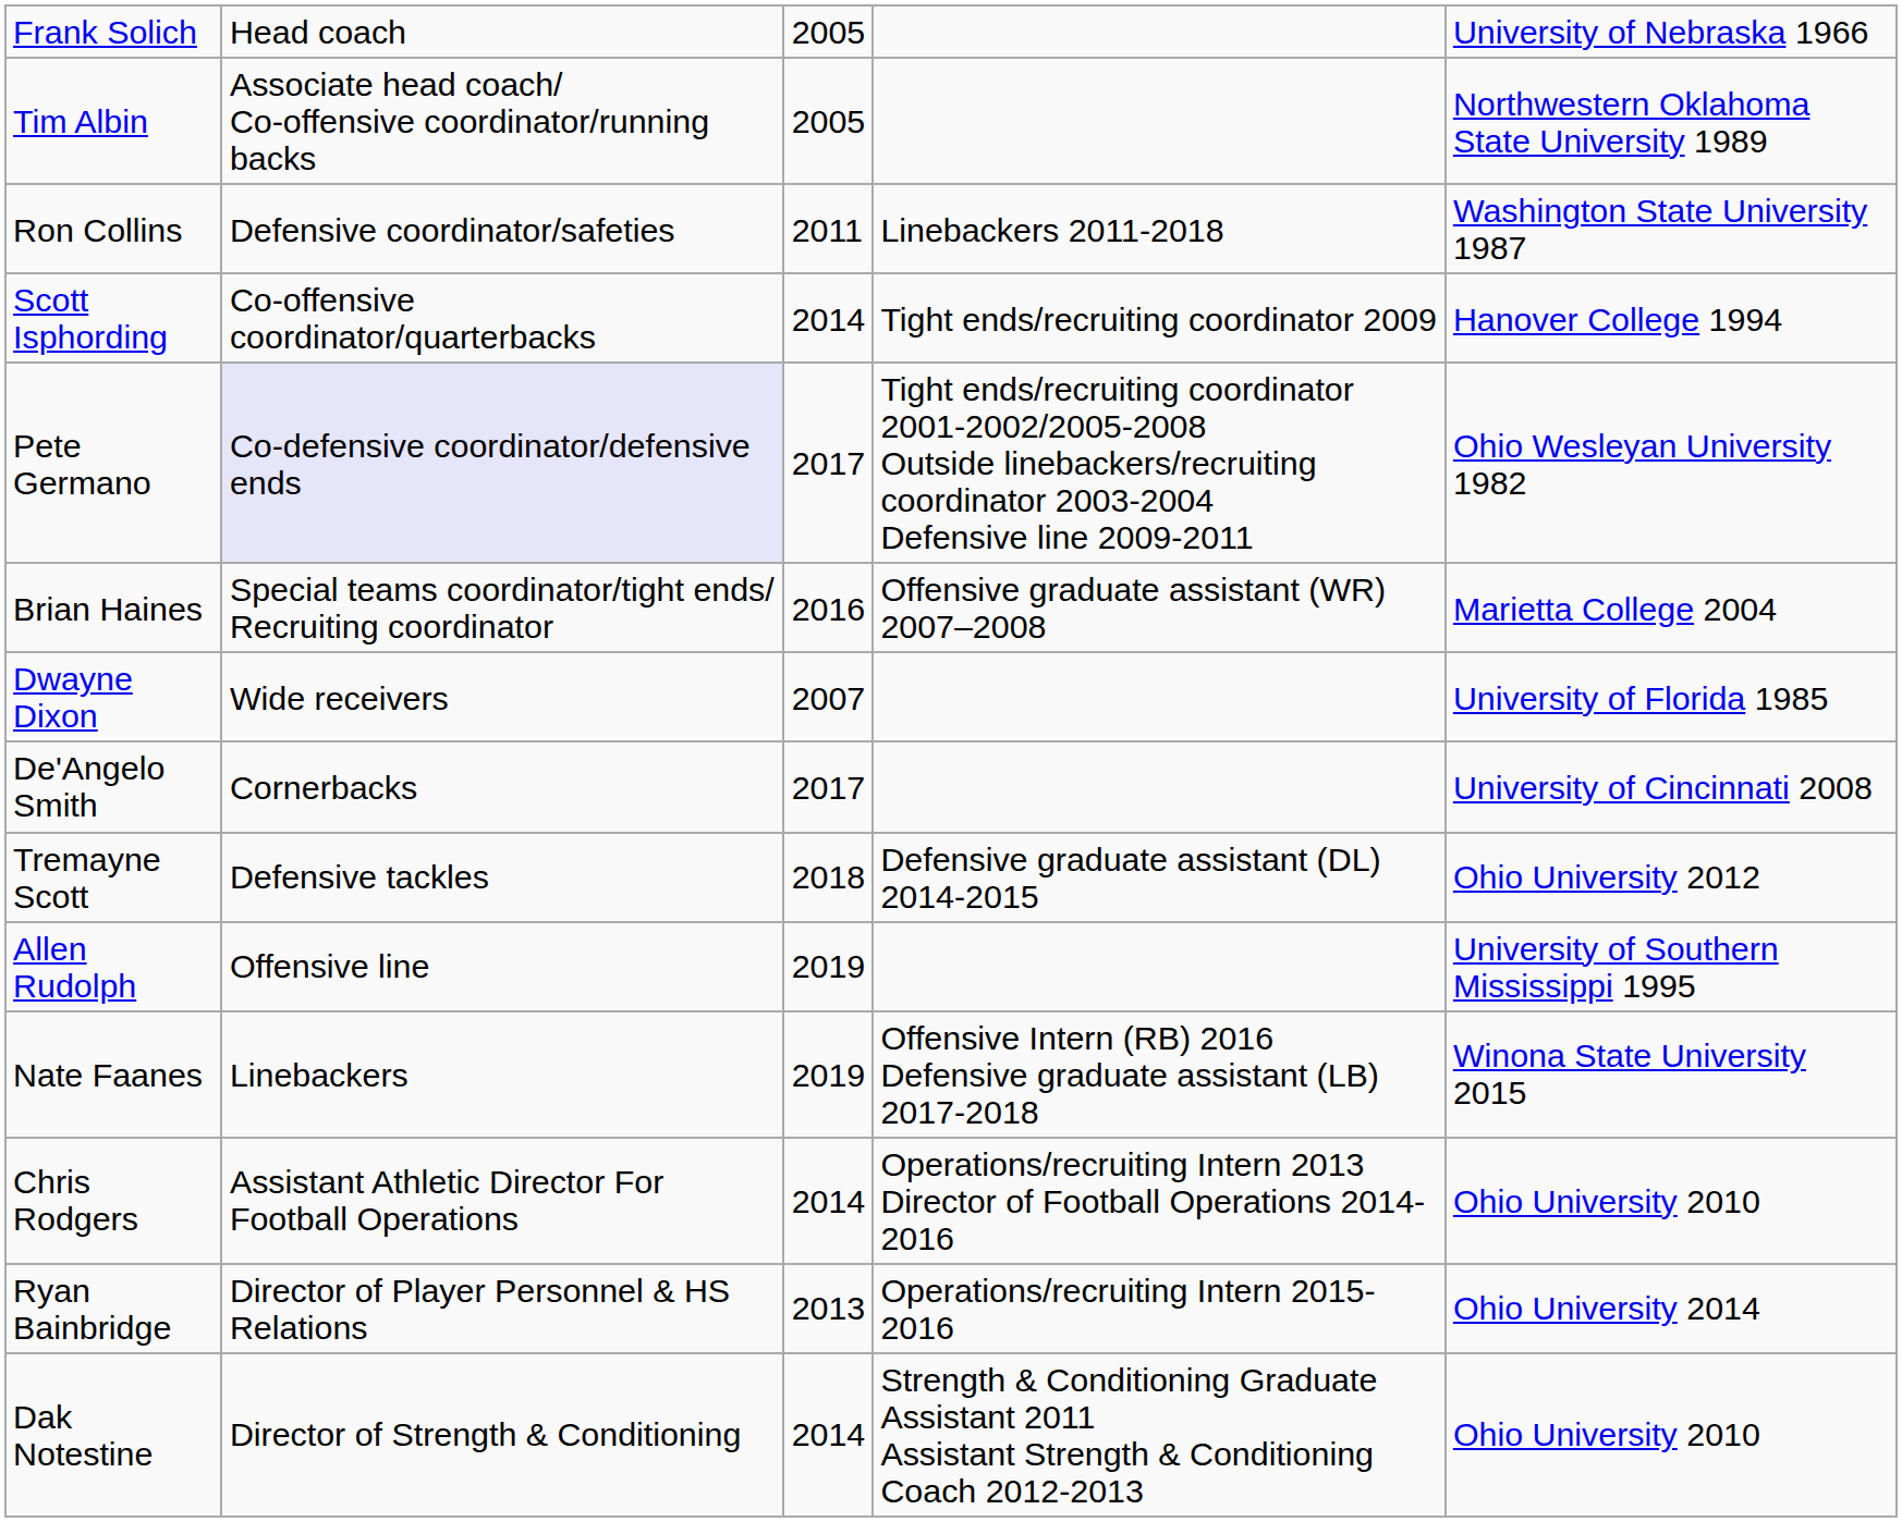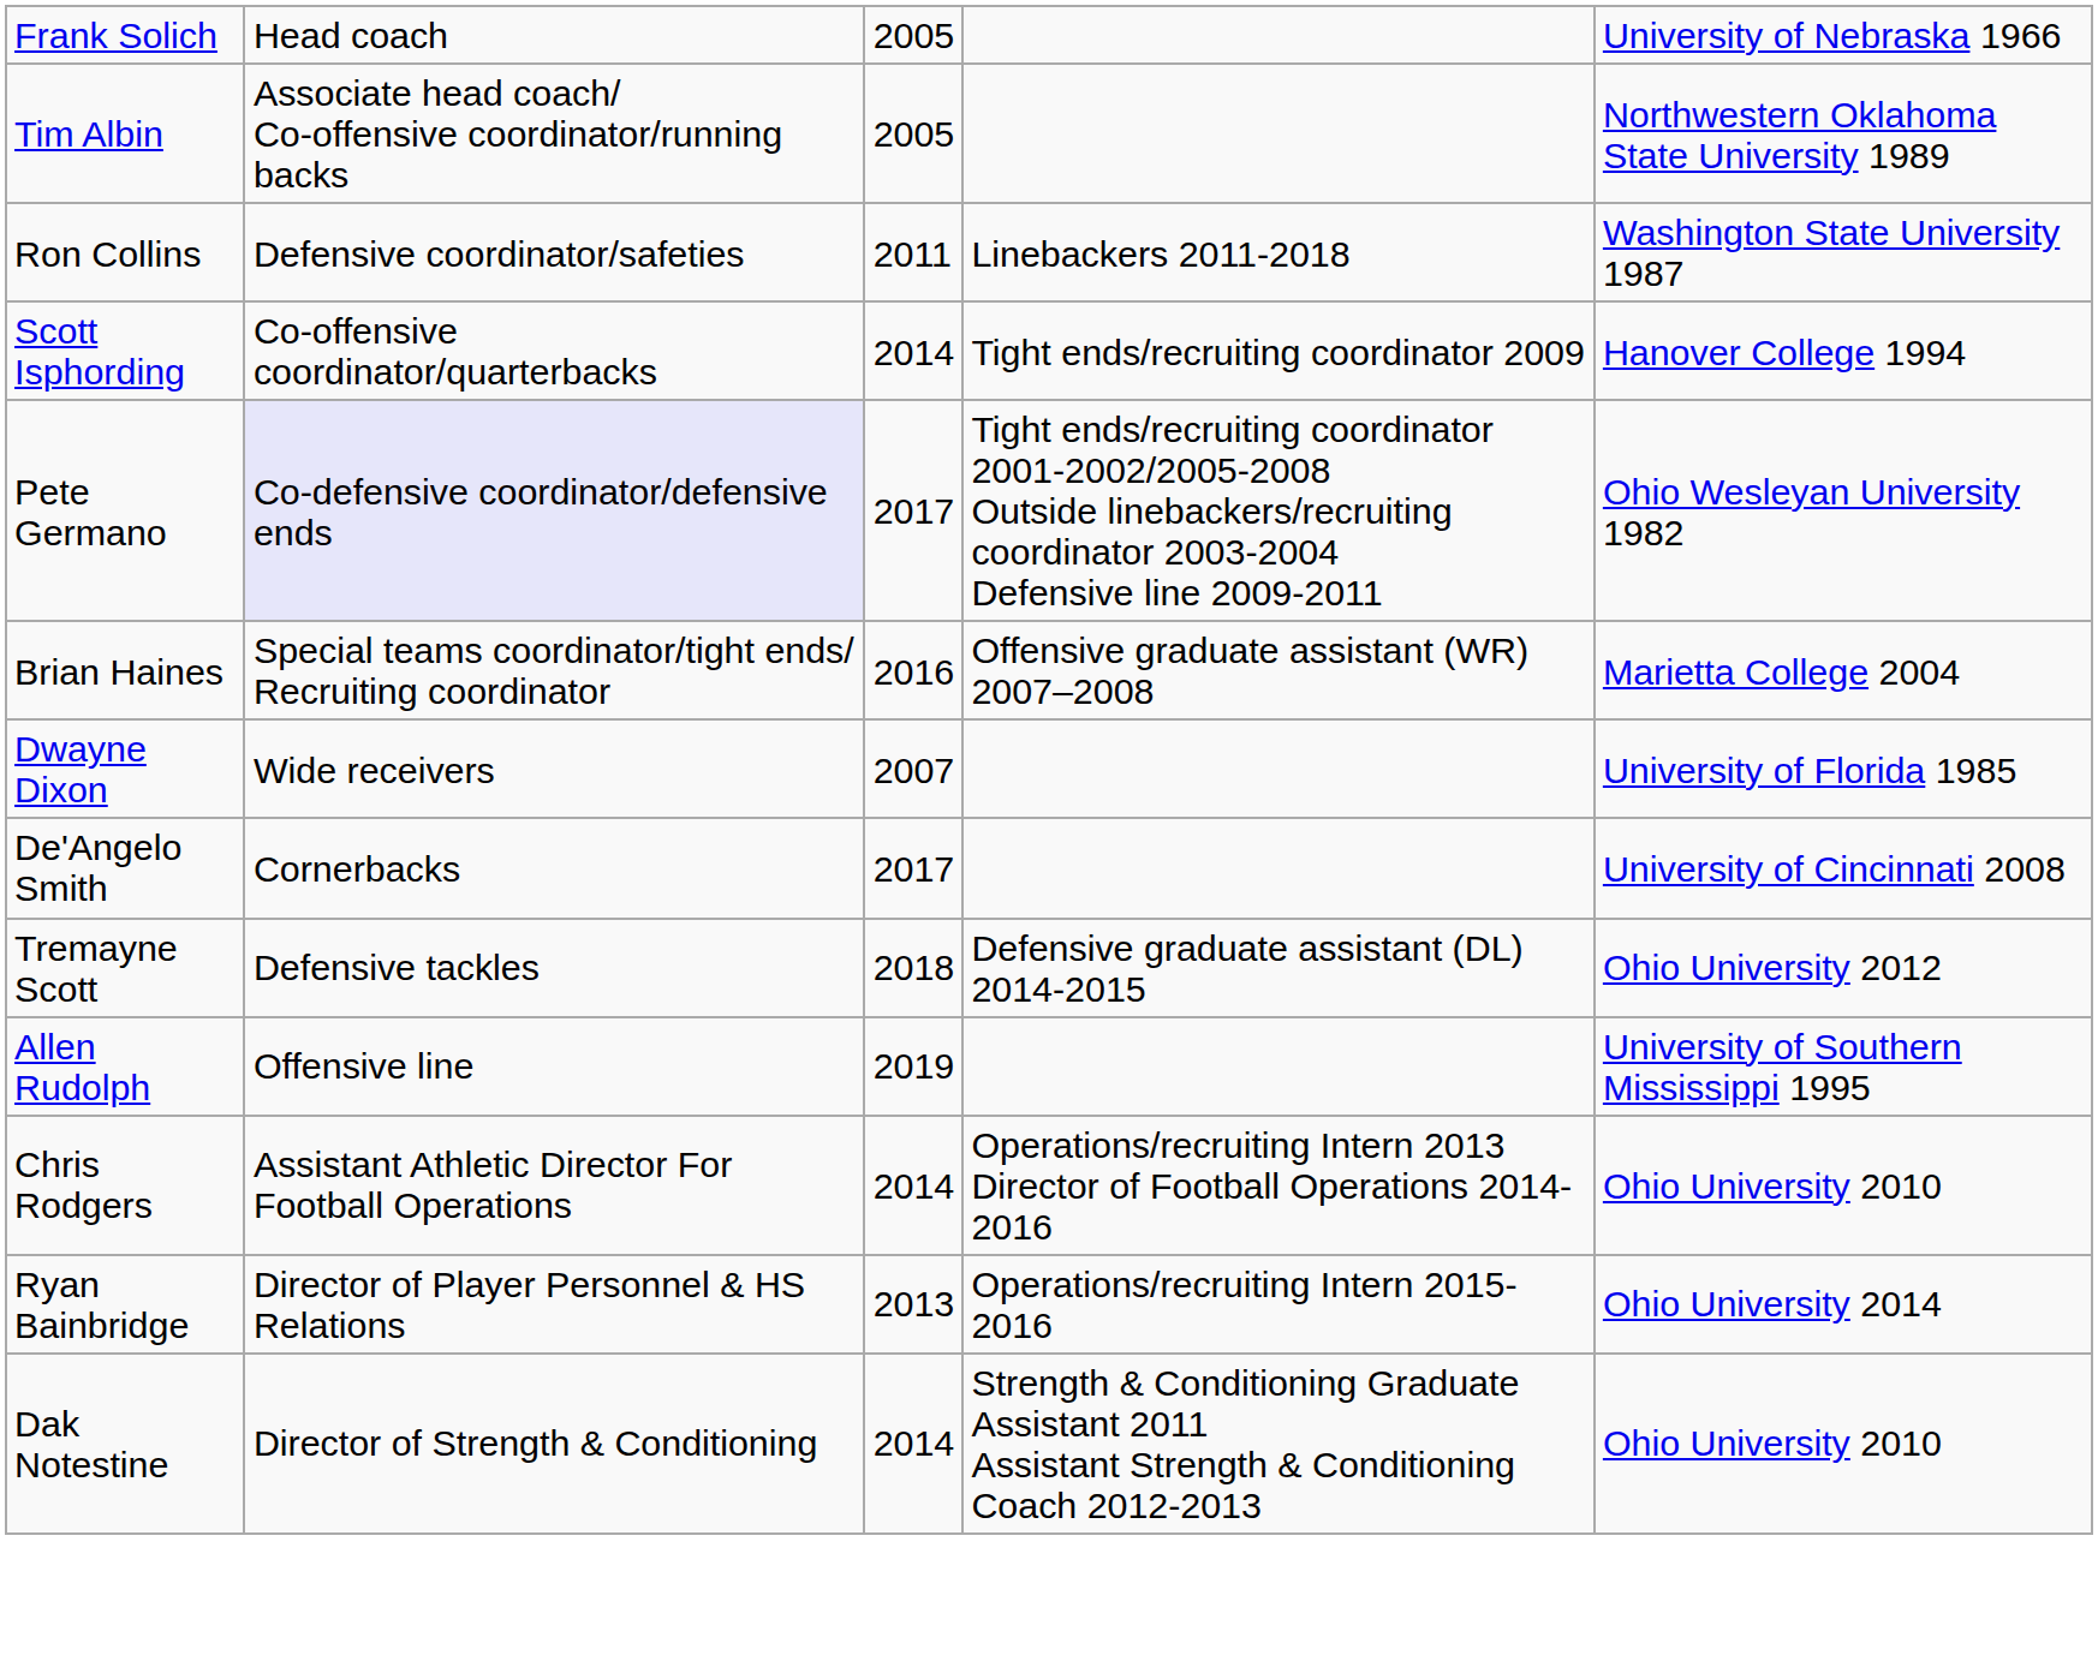 <table class="wikitable" style="font-size: 95%;">
 <tr>
 </tr>
 <tr>
 <td><a href='#'>Frank Solich</a></td>
 <td>Head coach</td>
 <td>2005</td>
 <td></td>
 <td><a href='#'>University of Nebraska</a> 1966</td>
 </tr>
 <tr>
 <td><a href='#'>Tim Albin</a></td>
 <td>Associate head coach/<br>Co-offensive coordinator/running backs</td>
 <td>2005</td>
 <td></td>
 <td><a href='#'>Northwestern Oklahoma State University</a> 1989</td>
 </tr>
 <tr>
 <td>Ron Collins</td>
 <td>Defensive coordinator/safeties</td>
 <td>2011</td>
 <td>Linebackers 2011-2018</td>
 <td><a href='#'>Washington State University</a> 1987</td>
 </tr>
 <tr>
 <td><a href='#'>Scott Isphording</a></td>
 <td>Co-offensive coordinator/quarterbacks</td>
 <td>2014</td>
 <td>Tight ends/recruiting coordinator 2009</td>
 <td><a href='#'>Hanover College</a> 1994</td>
 </tr>
 <tr>
 <td>Pete Germano</td>
 <td style="background: lavender;">Co-defensive coordinator/defensive ends</td>
 <td>2017</td>
 <td>Tight ends/recruiting coordinator 2001-2002/2005-2008<br>Outside linebackers/recruiting coordinator 2003-2004<br>Defensive line 2009-2011</td>
 <td><a href='#'>Ohio Wesleyan University</a> 1982</td>
 </tr>
 <tr>
 <td>Brian Haines</td>
 <td>Special teams coordinator/tight ends/<br>Recruiting coordinator</td>
 <td>2016</td>
 <td>Offensive graduate assistant (WR) 2007–2008</td>
 <td><a href='#'>Marietta College</a> 2004</td>
 </tr>
 <tr>
 <td><a href='#'>Dwayne Dixon</a></td>
 <td>Wide receivers</td>
 <td>2007</td>
 <td></td>
 <td><a href='#'>University of Florida</a> 1985</td>
 </tr>
 <tr>
 <td>De'Angelo Smith</td>
 <td>Cornerbacks</td>
 <td>2017</td>
 <td></td>
 <td><a href='#'>University of Cincinnati</a> 2008</td>
 </tr>
 <tr>
 <td>Tremayne Scott</td>
 <td>Defensive tackles</td>
 <td>2018</td>
 <td>Defensive graduate assistant (DL) 2014-2015</td>
 <td><a href='#'>Ohio University</a> 2012</td>
 </tr>
 <tr>
 <td><a href='#'>Allen Rudolph</a></td>
 <td>Offensive line</td>
 <td>2019</td>
 <td></td>
 <td><a href='#'>University of Southern Mississippi</a> 1995</td>
 </tr>
 <tr>
-<td>Nate Faanes</td>
-<td>Linebackers</td>
-<td>2019</td>
-<td>Offensive Intern (RB) 2016<br>Defensive graduate assistant (LB) 2017-2018</td>
-<td><a href='#'>Winona State University</a> 2015</td>
-</tr>
-<tr>
 <td>Chris Rodgers</td>
 <td>Assistant Athletic Director For Football Operations</td>
 <td>2014</td>
 <td>Operations/recruiting Intern 2013<br>Director of Football Operations 2014-2016</td>
 <td><a href='#'>Ohio University</a> 2010</td>
 </tr>
 <tr>
 <td>Ryan Bainbridge</td>
 <td>Director of Player Personnel & HS Relations</td>
 <td>2013</td>
 <td>Operations/recruiting Intern 2015-2016</td>
 <td><a href='#'>Ohio University</a> 2014</td>
 </tr>
 <tr>
 <td>Dak Notestine</td>
 <td>Director of Strength & Conditioning</td>
 <td>2014</td>
 <td>Strength & Conditioning Graduate Assistant 2011<br>Assistant Strength & Conditioning Coach 2012-2013</td>
 <td><a href='#'>Ohio University</a> 2010</td>
 </tr>
 </table>
